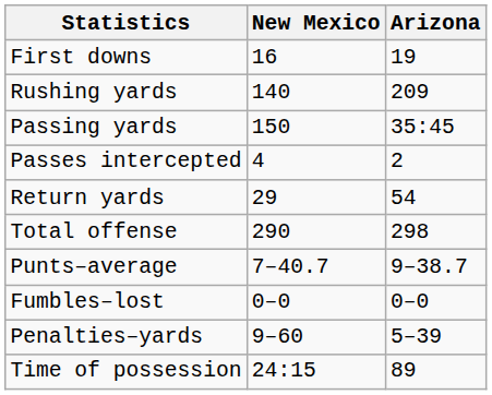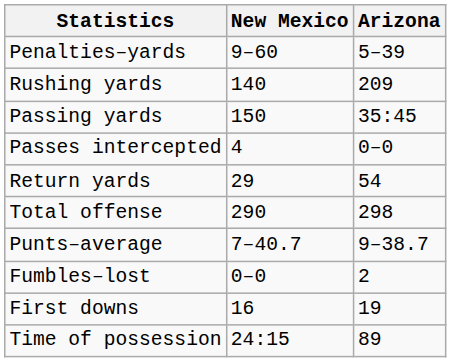 <table class="wikitable">
 <tr>
 <th>Statistics</th>
 <th>New Mexico</th>
 <th>Arizona</th>
 </tr>
 <tr>
-<td>First downs</td>
-<td>16</td>
-<td>19</td>
+<td>Penalties–yards</td>
+<td>9–60</td>
+<td>5–39</td>
 </tr>
 <tr>
 <td>Rushing yards</td>
 <td>140</td>
 <td>209</td>
 </tr>
 <tr>
 <td>Passing yards</td>
 <td>150</td>
 <td>35:45</td>
 </tr>
 <tr>
 <td>Passes intercepted</td>
 <td>4</td>
-<td>2</td>
+<td>0–0</td>
 </tr>
 <tr>
 <td>Return yards</td>
 <td>29</td>
 <td>54</td>
 </tr>
 <tr>
 <td>Total offense</td>
 <td>290</td>
 <td>298</td>
 </tr>
 <tr>
 <td>Punts–average</td>
 <td>7–40.7</td>
 <td>9–38.7</td>
 </tr>
 <tr>
 <td>Fumbles–lost</td>
 <td>0–0</td>
-<td>0–0</td>
+<td>2</td>
 </tr>
 <tr>
-<td>Penalties–yards</td>
-<td>9–60</td>
-<td>5–39</td>
+<td>First downs</td>
+<td>16</td>
+<td>19</td>
 </tr>
 <tr>
 <td>Time of possession</td>
 <td>24:15</td>
 <td>89</td>
 </tr>
 </table>
